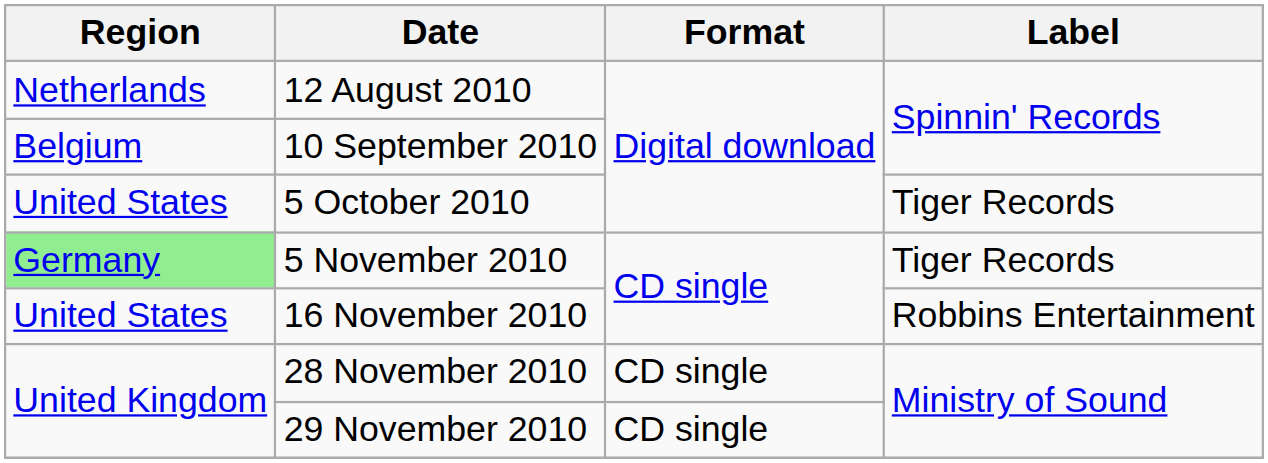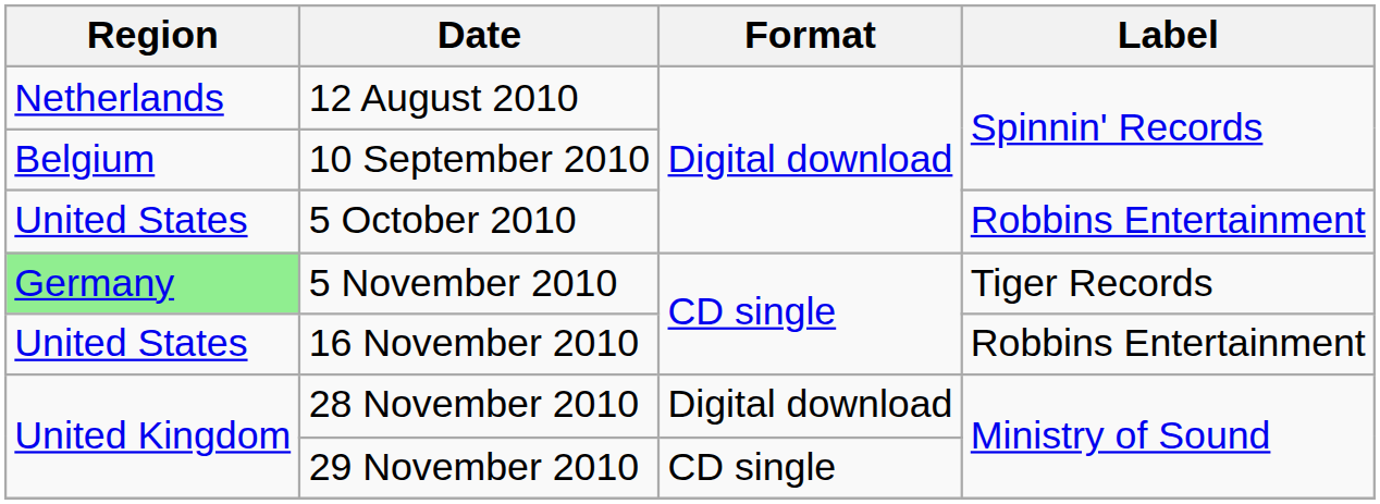 <table class="wikitable" border="1">
 <tr>
 <th>Region</th>
 <th>Date</th>
 <th>Format</th>
 <th>Label</th>
 </tr>
 <tr>
 <td><a href='#'>Netherlands</a></td>
 <td>12 August 2010</td>
 <td rowspan="3"><a href='#'>Digital download</a></td>
 <td rowspan="2"><a href='#'>Spinnin' Records</a></td>
 </tr>
 <tr>
 <td rowspan="1"><a href='#'>Belgium</a></td>
 <td>10 September 2010</td>
 </tr>
 <tr>
 <td rowspan="1"><a href='#'>United States</a></td>
 <td>5 October 2010</td>
-<td>Tiger Records</td>
+<td><a href='#'>Robbins Entertainment</a></td>
 </tr>
 <tr>
 <td style="background: lightgreen;"><a href='#'>Germany</a></td>
 <td>5 November 2010</td>
 <td rowspan="2"><a href='#'>CD single</a></td>
 <td>Tiger Records</td>
 </tr>
 <tr>
 <td rowspan="1"><a href='#'>United States</a></td>
 <td>16 November 2010</td>
 <td>Robbins Entertainment</td>
 </tr>
 <tr>
 <td rowspan="2"><a href='#'>United Kingdom</a></td>
 <td>28 November 2010</td>
-<td>CD single</td>
+<td>Digital download</td>
 <td rowspan="2"><a href='#'>Ministry of Sound</a></td>
 </tr>
 <tr>
 <td>29 November 2010</td>
 <td>CD single</td>
 </tr>
 <tr>
 </tr>
 </table>
